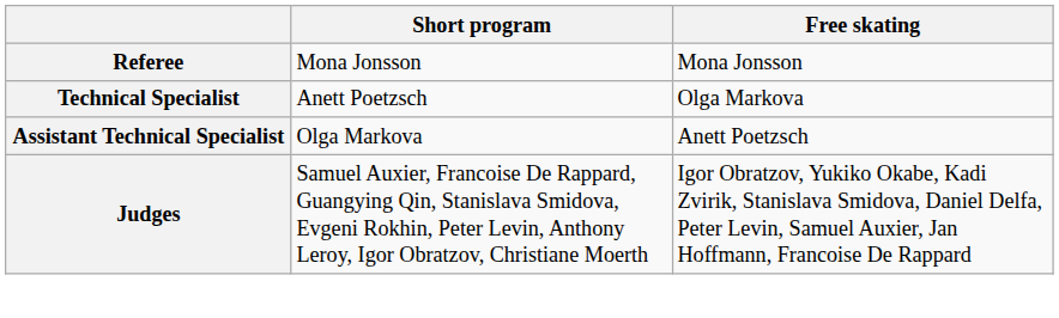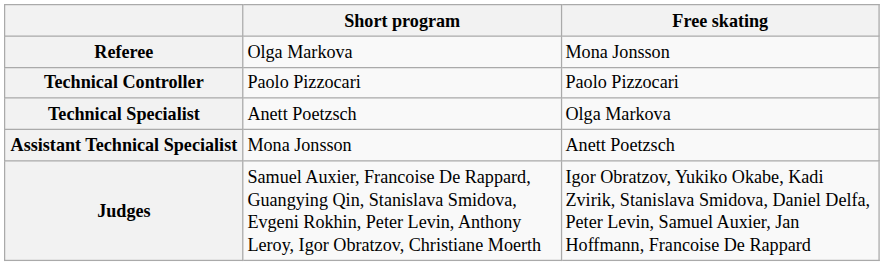 <table class="wikitable" style="font-size:90%; line-height:18px; text-align:left;" width="55%">
 <tr>
 <th width="15%"></th>
 <th width="20%">Short program</th>
 <th width="20%">Free skating</th>
 </tr>
 <tr>
 <th align="left">Referee</th>
+<td>Olga Markova</td>
 <td>Mona Jonsson</td>
-<td>Mona Jonsson</td>
+</tr>
+<tr>
+<th align="left">Technical Controller</th>
+<td>Paolo Pizzocari</td>
+<td>Paolo Pizzocari</td>
 </tr>
 <tr>
 <th align="left">Technical Specialist</th>
 <td>Anett Poetzsch</td>
 <td>Olga Markova</td>
 </tr>
 <tr>
 <th align="left">Assistant Technical Specialist</th>
-<td>Olga Markova</td>
+<td>Mona Jonsson</td>
 <td>Anett Poetzsch</td>
 </tr>
 <tr>
 <th align="left">Judges</th>
 <td>Samuel Auxier, Francoise De Rappard, Guangying Qin, Stanislava Smidova, Evgeni Rokhin, Peter Levin, Anthony Leroy, Igor Obratzov, Christiane Moerth</td>
 <td>Igor Obratzov, Yukiko Okabe, Kadi Zvirik, Stanislava Smidova, Daniel Delfa, Peter Levin, Samuel Auxier, Jan Hoffmann, Francoise De Rappard</td>
 </tr>
 </table>
